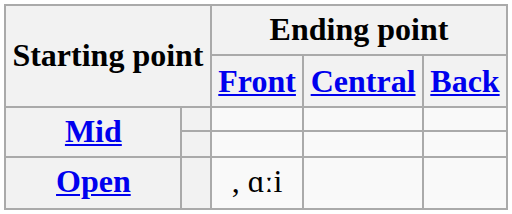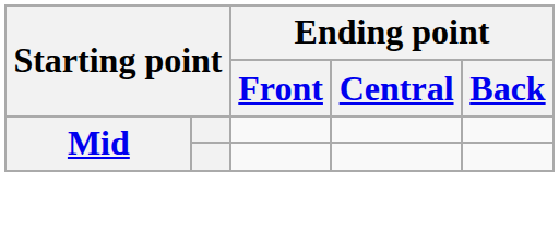 <table class="wikitable">
 <tr>
 <th rowspan="2" colspan="2">Starting point</th>
 <th colspan="3">Ending point</th>
 </tr>
 <tr>
 <th><a href='#'>Front</a></th>
 <th><a href='#'>Central</a></th>
 <th><a href='#'>Back</a></th>
 </tr>
 <tr align="center">
 <th rowspan="2"><a href='#'>Mid</a></th>
 <th></th>
 <td></td>
 <td></td>
 <td></td>
 </tr>
 <tr align="center">
 <th></th>
 <td></td>
 <td></td>
 <td></td>
 </tr>
-<tr align="center">
-<th><a href='#'>Open</a></th>
-<th></th>
-<td>, ɑːi</td>
-<td></td>
-<td></td>
-</tr>
 </table>
